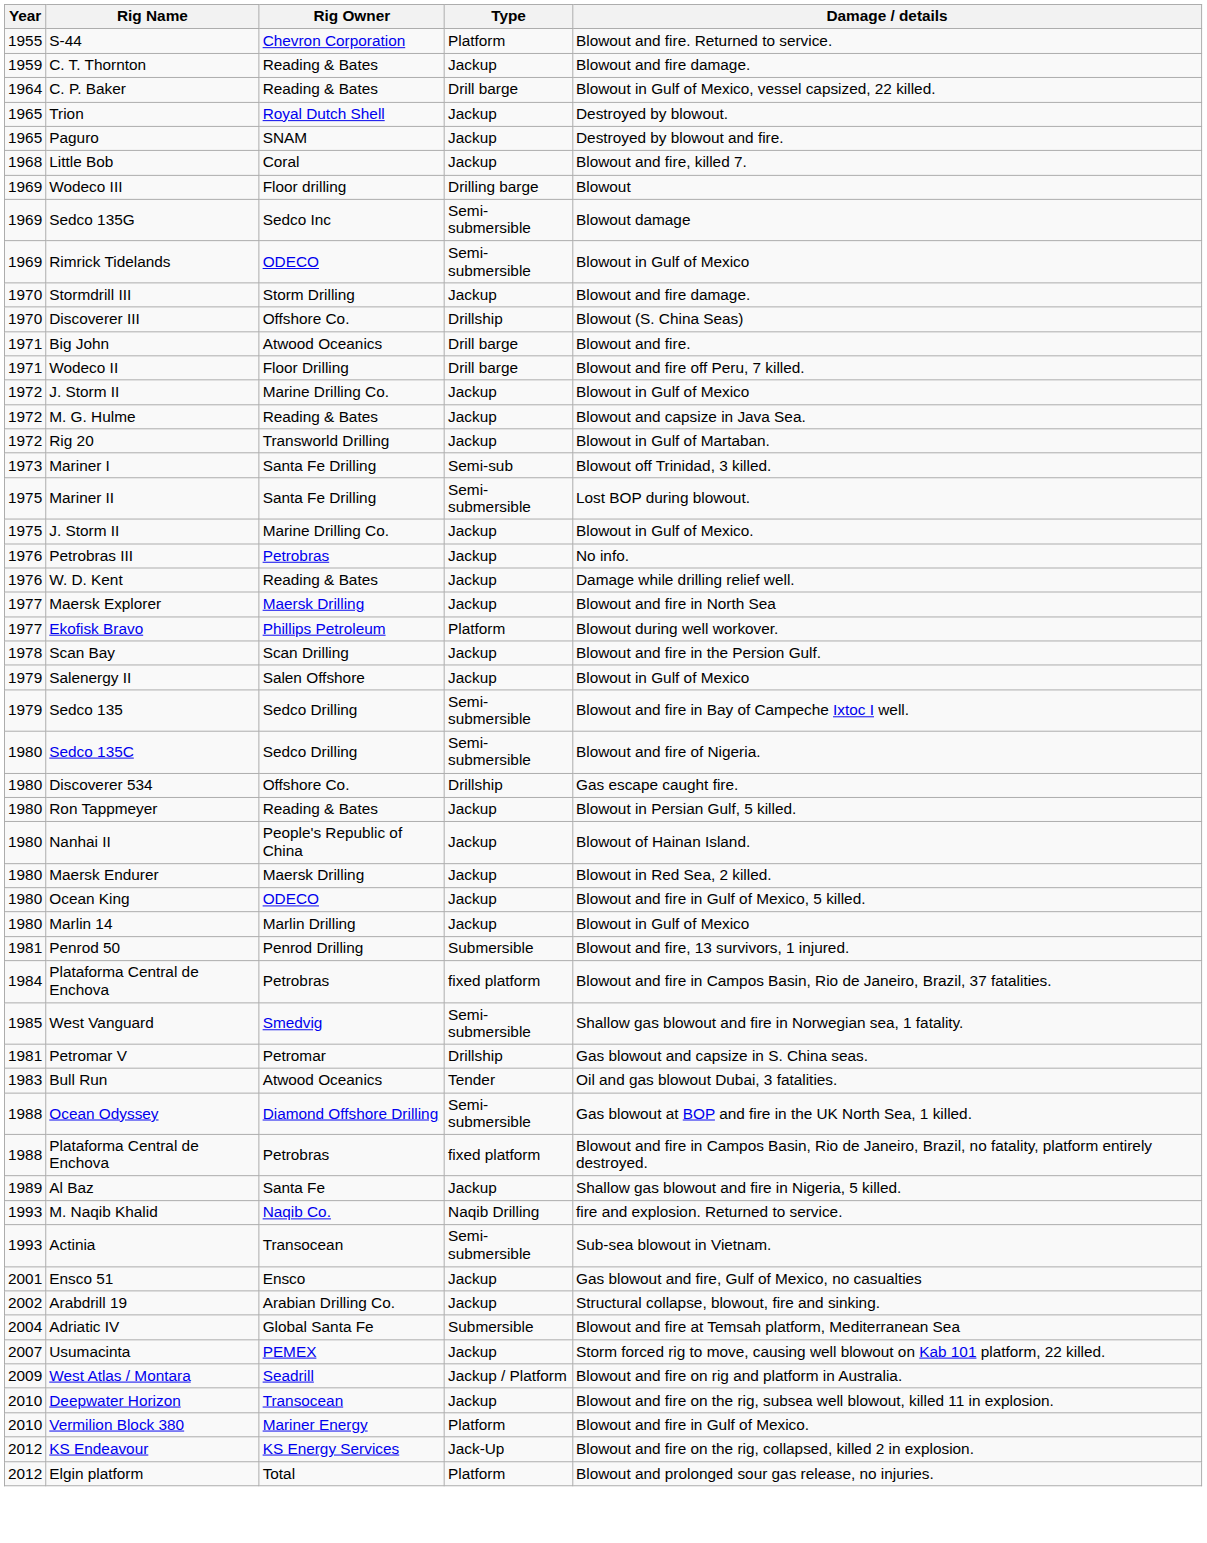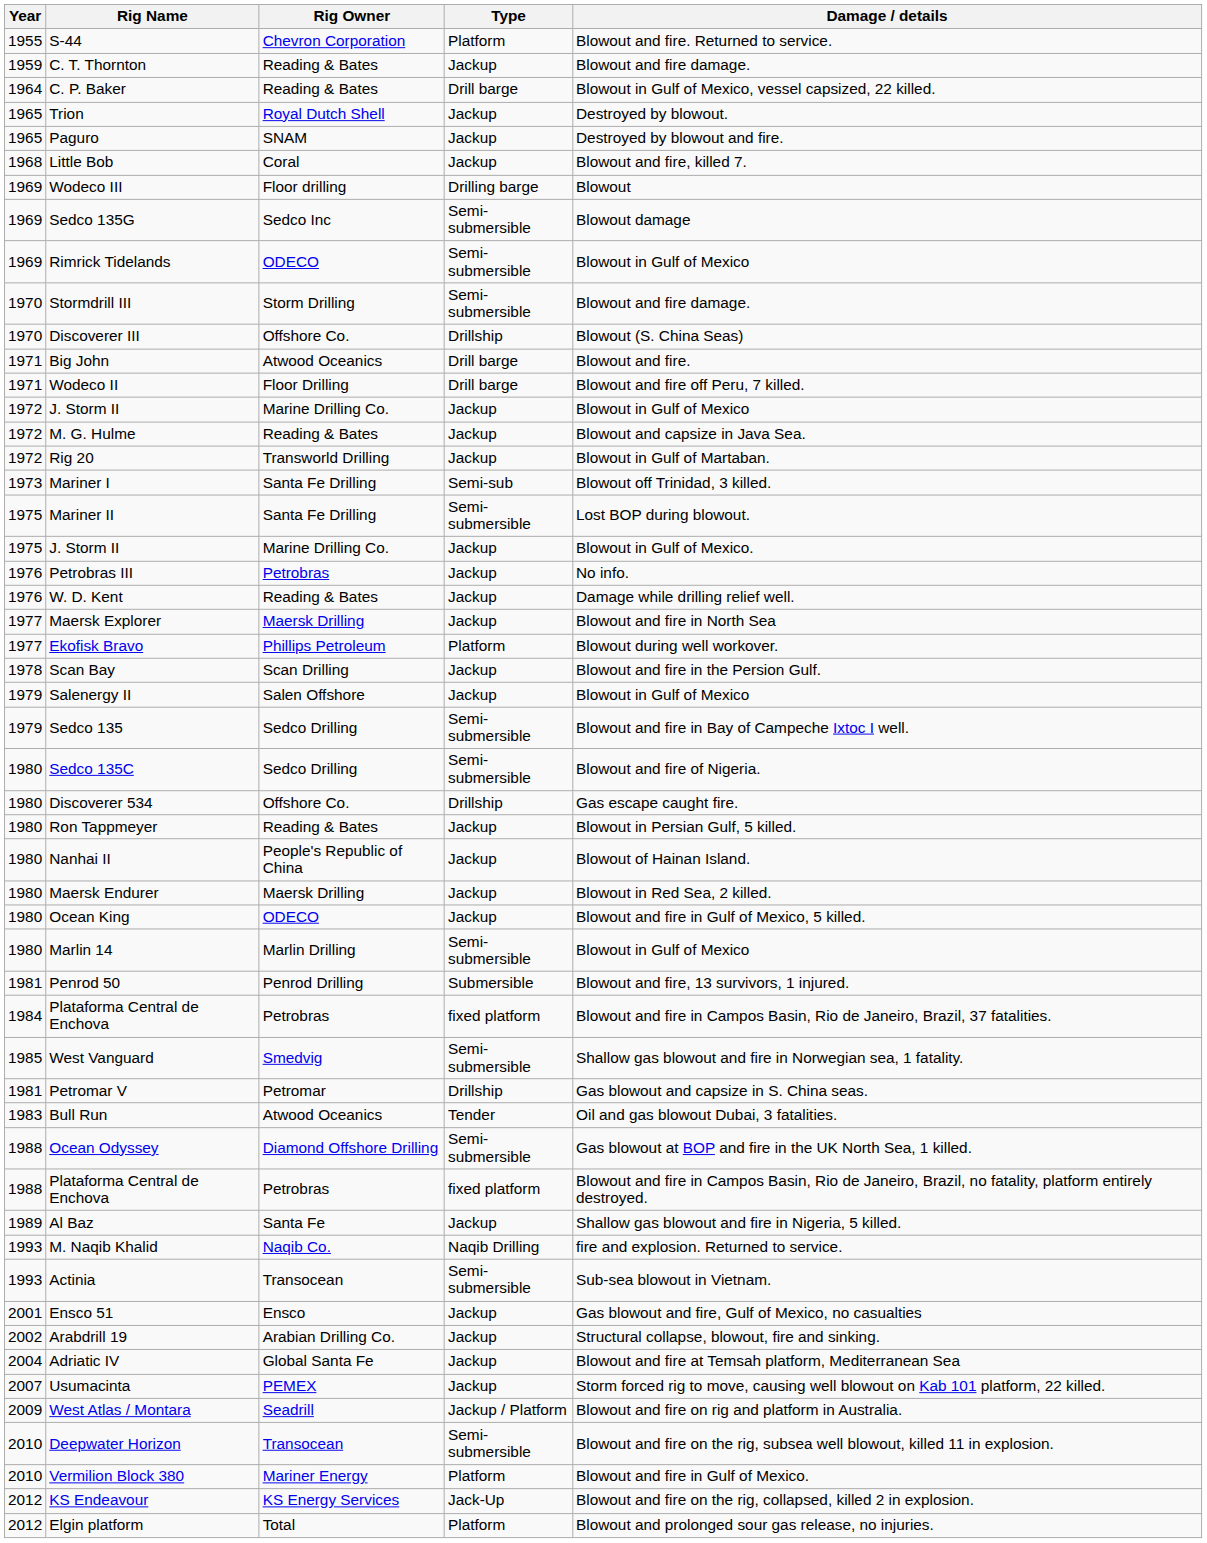 <table class="wikitable">
 <tr>
 <th>Year</th>
 <th>Rig Name</th>
 <th>Rig Owner</th>
 <th>Type</th>
 <th>Damage / details</th>
 </tr>
 <tr>
 <td>1955</td>
 <td>S-44</td>
 <td><a href='#'>Chevron Corporation</a></td>
 <td>Platform</td>
 <td>Blowout and fire. Returned to service.</td>
 </tr>
 <tr>
 <td>1959</td>
 <td>C. T. Thornton</td>
 <td>Reading & Bates</td>
 <td>Jackup</td>
 <td>Blowout and fire damage.</td>
 </tr>
 <tr>
 <td>1964</td>
 <td>C. P. Baker</td>
 <td>Reading & Bates</td>
 <td>Drill barge</td>
 <td>Blowout in Gulf of Mexico, vessel capsized, 22 killed.</td>
 </tr>
 <tr>
 <td>1965</td>
 <td>Trion</td>
 <td><a href='#'>Royal Dutch Shell</a></td>
 <td>Jackup</td>
 <td>Destroyed by blowout.</td>
 </tr>
 <tr>
 <td>1965</td>
 <td>Paguro</td>
 <td>SNAM</td>
 <td>Jackup</td>
 <td>Destroyed by blowout and fire.</td>
 </tr>
 <tr>
 <td>1968</td>
 <td>Little Bob</td>
 <td>Coral</td>
 <td>Jackup</td>
 <td>Blowout and fire, killed 7.</td>
 </tr>
 <tr>
 <td>1969</td>
 <td>Wodeco III</td>
 <td>Floor drilling</td>
 <td>Drilling barge</td>
 <td>Blowout</td>
 </tr>
 <tr>
 <td>1969</td>
 <td>Sedco 135G</td>
 <td>Sedco Inc</td>
 <td>Semi-submersible</td>
 <td>Blowout damage</td>
 </tr>
 <tr>
 <td>1969</td>
 <td>Rimrick Tidelands</td>
 <td><a href='#'>ODECO</a></td>
 <td>Semi-submersible</td>
 <td>Blowout in Gulf of Mexico</td>
 </tr>
 <tr>
 <td>1970</td>
 <td>Stormdrill III</td>
 <td>Storm Drilling</td>
-<td>Jackup</td>
+<td>Semi-submersible</td>
 <td>Blowout and fire damage.</td>
 </tr>
 <tr>
 <td>1970</td>
 <td>Discoverer III</td>
 <td>Offshore Co.</td>
 <td>Drillship</td>
 <td>Blowout (S. China Seas)</td>
 </tr>
 <tr>
 <td>1971</td>
 <td>Big John</td>
 <td>Atwood Oceanics</td>
 <td>Drill barge</td>
 <td>Blowout and fire.</td>
 </tr>
 <tr>
 <td>1971</td>
 <td>Wodeco II</td>
 <td>Floor Drilling</td>
 <td>Drill barge</td>
 <td>Blowout and fire off Peru, 7 killed.</td>
 </tr>
 <tr>
 <td>1972</td>
 <td>J. Storm II</td>
 <td>Marine Drilling Co.</td>
 <td>Jackup</td>
 <td>Blowout in Gulf of Mexico</td>
 </tr>
 <tr>
 <td>1972</td>
 <td>M. G. Hulme</td>
 <td>Reading & Bates</td>
 <td>Jackup</td>
 <td>Blowout and capsize in Java Sea.</td>
 </tr>
 <tr>
 <td>1972</td>
 <td>Rig 20</td>
 <td>Transworld Drilling</td>
 <td>Jackup</td>
 <td>Blowout in Gulf of Martaban.</td>
 </tr>
 <tr>
 <td>1973</td>
 <td>Mariner I</td>
 <td>Santa Fe Drilling</td>
 <td>Semi-sub</td>
 <td>Blowout off Trinidad, 3 killed.</td>
 </tr>
 <tr>
 <td>1975</td>
 <td>Mariner II</td>
 <td>Santa Fe Drilling</td>
 <td>Semi-submersible</td>
 <td>Lost BOP during blowout.</td>
 </tr>
 <tr>
 <td>1975</td>
 <td>J. Storm II</td>
 <td>Marine Drilling Co.</td>
 <td>Jackup</td>
 <td>Blowout in Gulf of Mexico.</td>
 </tr>
 <tr>
 <td>1976</td>
 <td>Petrobras III</td>
 <td><a href='#'>Petrobras</a></td>
 <td>Jackup</td>
 <td>No info.</td>
 </tr>
 <tr>
 <td>1976</td>
 <td>W. D. Kent</td>
 <td>Reading & Bates</td>
 <td>Jackup</td>
 <td>Damage while drilling relief well.</td>
 </tr>
 <tr>
 <td>1977</td>
 <td>Maersk Explorer</td>
 <td><a href='#'>Maersk Drilling</a></td>
 <td>Jackup</td>
 <td>Blowout and fire in North Sea</td>
 </tr>
 <tr>
 <td>1977</td>
 <td><a href='#'>Ekofisk Bravo</a></td>
 <td><a href='#'>Phillips Petroleum</a></td>
 <td>Platform</td>
 <td>Blowout during well workover.</td>
 </tr>
 <tr>
 <td>1978</td>
 <td>Scan Bay</td>
 <td>Scan Drilling</td>
 <td>Jackup</td>
 <td>Blowout and fire in the Persion Gulf.</td>
 </tr>
 <tr>
 <td>1979</td>
 <td>Salenergy II</td>
 <td>Salen Offshore</td>
 <td>Jackup</td>
 <td>Blowout in Gulf of Mexico</td>
 </tr>
 <tr>
 <td>1979</td>
 <td>Sedco 135</td>
 <td>Sedco Drilling</td>
 <td>Semi-submersible</td>
 <td>Blowout and fire in Bay of Campeche <a href='#'>Ixtoc I</a> well.</td>
 </tr>
 <tr>
 <td>1980</td>
 <td><a href='#'>Sedco 135C</a></td>
 <td>Sedco Drilling</td>
 <td>Semi-submersible</td>
 <td>Blowout and fire of Nigeria.</td>
 </tr>
 <tr>
 <td>1980</td>
 <td>Discoverer 534</td>
 <td>Offshore Co.</td>
 <td>Drillship</td>
 <td>Gas escape caught fire.</td>
 </tr>
 <tr>
 <td>1980</td>
 <td>Ron Tappmeyer</td>
 <td>Reading & Bates</td>
 <td>Jackup</td>
 <td>Blowout in Persian Gulf, 5 killed.</td>
 </tr>
 <tr>
 <td>1980</td>
 <td>Nanhai II</td>
 <td>People's Republic of China</td>
 <td>Jackup</td>
 <td>Blowout of Hainan Island.</td>
 </tr>
 <tr>
 <td>1980</td>
 <td>Maersk Endurer</td>
 <td>Maersk Drilling</td>
 <td>Jackup</td>
 <td>Blowout in Red Sea, 2 killed.</td>
 </tr>
 <tr>
 <td>1980</td>
 <td>Ocean King</td>
 <td><a href='#'>ODECO</a></td>
 <td>Jackup</td>
 <td>Blowout and fire in Gulf of Mexico, 5 killed.</td>
 </tr>
 <tr>
 <td>1980</td>
 <td>Marlin 14</td>
 <td>Marlin Drilling</td>
-<td>Jackup</td>
+<td>Semi-submersible</td>
 <td>Blowout in Gulf of Mexico</td>
 </tr>
 <tr>
 <td>1981</td>
 <td>Penrod 50</td>
 <td>Penrod Drilling</td>
 <td>Submersible</td>
 <td>Blowout and fire, 13 survivors, 1 injured.</td>
 </tr>
 <tr>
 <td>1984</td>
 <td>Plataforma Central de Enchova</td>
 <td>Petrobras</td>
 <td>fixed platform</td>
 <td>Blowout and fire in Campos Basin, Rio de Janeiro, Brazil, 37 fatalities.</td>
 </tr>
 <tr>
 <td>1985</td>
 <td>West Vanguard</td>
 <td><a href='#'>Smedvig</a></td>
 <td>Semi-submersible</td>
 <td>Shallow gas blowout and fire in Norwegian sea, 1 fatality.</td>
 </tr>
 <tr>
 <td>1981</td>
 <td>Petromar V</td>
 <td>Petromar</td>
 <td>Drillship</td>
 <td>Gas blowout and capsize in S. China seas.</td>
 </tr>
 <tr>
 <td>1983</td>
 <td>Bull Run</td>
 <td>Atwood Oceanics</td>
 <td>Tender</td>
 <td>Oil and gas blowout Dubai, 3 fatalities.</td>
 </tr>
 <tr>
 <td>1988</td>
 <td><a href='#'>Ocean Odyssey</a></td>
 <td><a href='#'>Diamond Offshore Drilling</a></td>
 <td>Semi-submersible</td>
 <td>Gas blowout at <a href='#'>BOP</a> and fire in the UK North Sea, 1 killed.</td>
 </tr>
 <tr>
 <td>1988</td>
 <td>Plataforma Central de Enchova</td>
 <td>Petrobras</td>
 <td>fixed platform</td>
 <td>Blowout and fire in Campos Basin, Rio de Janeiro, Brazil, no fatality, platform entirely destroyed.</td>
 </tr>
 <tr>
 <td>1989</td>
 <td>Al Baz</td>
 <td>Santa Fe</td>
 <td>Jackup</td>
 <td>Shallow gas blowout and fire in Nigeria, 5 killed.</td>
 </tr>
 <tr>
 <td>1993</td>
 <td>M. Naqib Khalid</td>
 <td><a href='#'>Naqib Co.</a></td>
 <td>Naqib Drilling</td>
 <td>fire and explosion. Returned to service.</td>
 </tr>
 <tr>
 <td>1993</td>
 <td>Actinia</td>
 <td>Transocean</td>
 <td>Semi-submersible</td>
 <td>Sub-sea blowout in Vietnam.</td>
 </tr>
 <tr>
 <td>2001</td>
 <td>Ensco 51</td>
 <td>Ensco</td>
 <td>Jackup</td>
 <td>Gas blowout and fire, Gulf of Mexico, no casualties</td>
 </tr>
 <tr>
 <td>2002</td>
 <td>Arabdrill 19</td>
 <td>Arabian Drilling Co.</td>
 <td>Jackup</td>
 <td>Structural collapse, blowout, fire and sinking.</td>
 </tr>
 <tr>
 <td>2004</td>
 <td>Adriatic IV</td>
 <td>Global Santa Fe</td>
-<td>Submersible</td>
+<td>Jackup</td>
 <td>Blowout and fire at Temsah platform, Mediterranean Sea</td>
 </tr>
 <tr>
 <td>2007</td>
 <td>Usumacinta</td>
 <td><a href='#'>PEMEX</a></td>
 <td>Jackup</td>
 <td>Storm forced rig to move, causing well blowout on <a href='#'>Kab 101</a> platform, 22 killed.</td>
 </tr>
 <tr>
 <td>2009</td>
 <td><a href='#'>West Atlas / Montara</a></td>
 <td><a href='#'>Seadrill</a></td>
 <td>Jackup / Platform</td>
 <td>Blowout and fire on rig and platform in Australia.</td>
 </tr>
 <tr>
 <td>2010</td>
 <td><a href='#'>Deepwater Horizon</a></td>
 <td><a href='#'>Transocean</a></td>
-<td>Jackup</td>
+<td>Semi-submersible</td>
 <td>Blowout and fire on the rig, subsea well blowout, killed 11 in explosion.</td>
 </tr>
 <tr>
 <td>2010</td>
 <td><a href='#'>Vermilion Block 380</a></td>
 <td><a href='#'>Mariner Energy</a></td>
 <td>Platform</td>
 <td>Blowout and fire in Gulf of Mexico.</td>
 </tr>
 <tr>
 <td>2012</td>
 <td><a href='#'>KS Endeavour</a></td>
 <td><a href='#'>KS Energy Services</a></td>
 <td>Jack-Up</td>
 <td>Blowout and fire on the rig, collapsed, killed 2 in explosion.</td>
 </tr>
 <tr>
 <td>2012</td>
 <td>Elgin platform</td>
 <td>Total</td>
 <td>Platform</td>
 <td>Blowout and prolonged sour gas release, no injuries.</td>
 </tr>
 </table>
